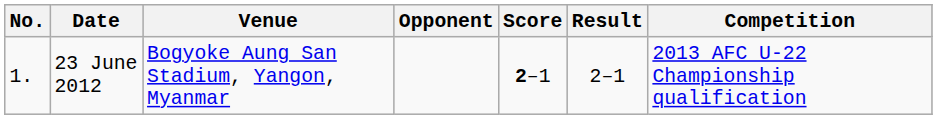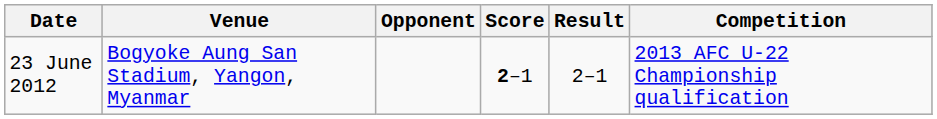 <table class="wikitable">
 <tr>
-<th>No.</th>
 <th>Date</th>
 <th>Venue</th>
 <th>Opponent</th>
 <th>Score</th>
 <th>Result</th>
 <th>Competition</th>
 </tr>
 <tr>
-<td>1.</td>
 <td>23 June 2012</td>
 <td><a href='#'>Bogyoke Aung San Stadium</a>, <a href='#'>Yangon</a>, <a href='#'>Myanmar</a></td>
 <td></td>
 <td align=center><strong>2</strong>–1</td>
 <td align=center>2–1</td>
 <td><a href='#'>2013 AFC U-22 Championship qualification</a></td>
 </tr>
 </table>
